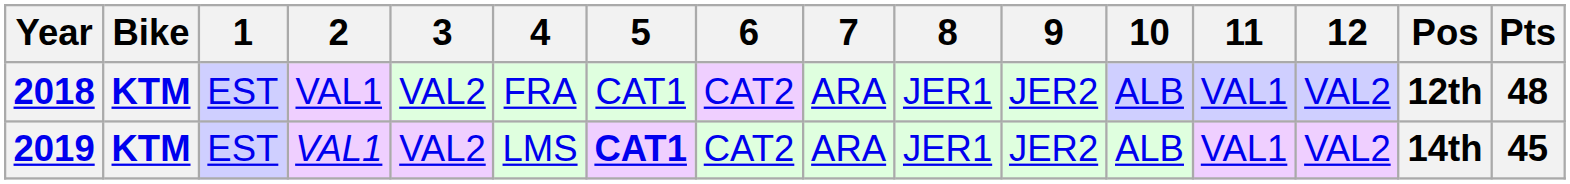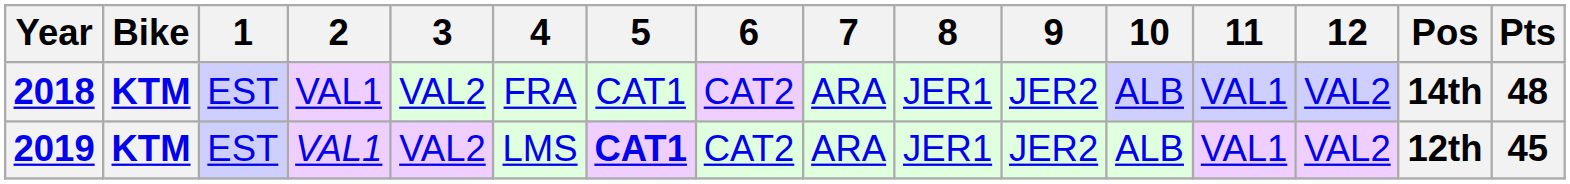 <table class="wikitable" style="text-align:center;">
 <tr>
 <th>Year</th>
 <th>Bike</th>
 <th>1</th>
 <th>2</th>
 <th>3</th>
 <th>4</th>
 <th>5</th>
 <th>6</th>
 <th>7</th>
 <th>8</th>
 <th>9</th>
 <th>10</th>
 <th>11</th>
 <th>12</th>
 <th>Pos</th>
 <th>Pts</th>
 </tr>
 <tr>
 <th><a href='#'>2018</a></th>
 <th><a href='#'>KTM</a></th>
 <td style="background:#cfcfff;"><a href='#'>EST</a><br></td>
 <td style="background:#efcfff;"><a href='#'>VAL1</a><br></td>
 <td style="background:#dfffdf;"><a href='#'>VAL2</a><br></td>
 <td style="background:#dfffdf;"><a href='#'>FRA</a><br></td>
 <td style="background:#dfffdf;"><a href='#'>CAT1</a><br></td>
 <td style="background:#efcfff;"><a href='#'>CAT2</a><br></td>
 <td style="background:#dfffdf;"><a href='#'>ARA</a><br></td>
 <td style="background:#dfffdf;"><a href='#'>JER1</a><br></td>
 <td style="background:#dfffdf;"><a href='#'>JER2</a><br></td>
 <td style="background:#cfcfff;"><a href='#'>ALB</a><br></td>
 <td style="background:#cfcfff;"><a href='#'>VAL1</a><br></td>
 <td style="background:#cfcfff;"><a href='#'>VAL2</a><br></td>
-<th>12th</th>
+<th>14th</th>
 <th>48</th>
 </tr>
 <tr>
 <th align="left"><a href='#'>2019</a></th>
 <th><a href='#'>KTM</a></th>
 <td style="background:#CFCFFF;"><a href='#'>EST</a><br></td>
 <td style="background:#efcfff;"><em><a href='#'>VAL1</a></em><br></td>
 <td style="background:#efcfff;"><a href='#'>VAL2</a><br></td>
 <td style="background:#dfffdf;"><a href='#'>LMS</a><br></td>
 <td style="background:#efcfff;"><strong><a href='#'>CAT1</a></strong><br></td>
 <td style="background:#dfffdf;"><a href='#'>CAT2</a><br></td>
 <td style="background:#dfffdf;"><a href='#'>ARA</a><br></td>
 <td style="background:#dfffdf;"><a href='#'>JER1</a><br></td>
 <td style="background:#dfffdf;"><a href='#'>JER2</a><br></td>
 <td style="background:#dfffdf;"><a href='#'>ALB</a><br></td>
 <td style="background:#efcfff;"><a href='#'>VAL1</a><br></td>
 <td style="background:#efcfff;"><a href='#'>VAL2</a><br></td>
-<th>14th</th>
+<th>12th</th>
 <th>45</th>
 </tr>
 </table>
